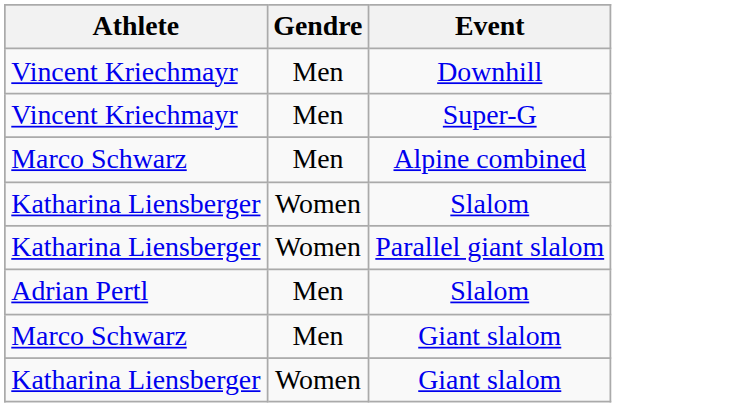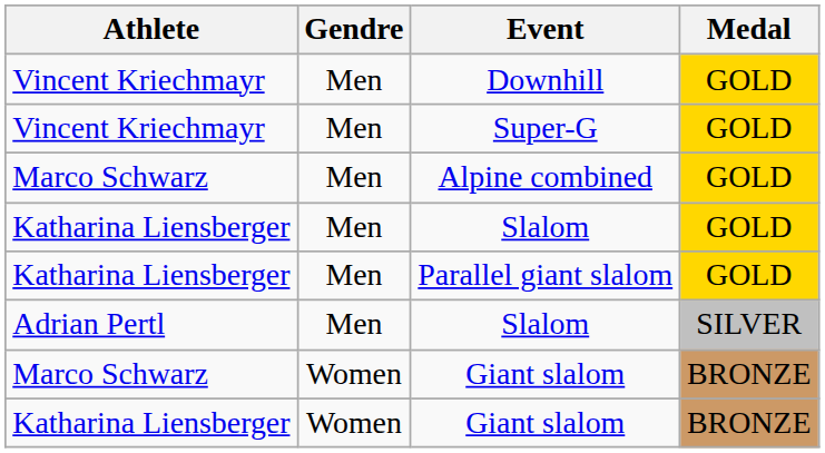 <table class="wikitable" style="width:; font-size:100%; text-align:center;">
 <tr>
 <th>Athlete</th>
 <th>Gendre</th>
 <th>Event</th>
+<th>Medal</th>
 </tr>
 <tr>
 <td align=left><a href='#'>Vincent Kriechmayr</a></td>
 <td>Men</td>
 <td><a href='#'>Downhill</a></td>
+<td bgcolor=gold>GOLD</td>
 </tr>
 <tr>
 <td align=left><a href='#'>Vincent Kriechmayr</a></td>
 <td>Men</td>
 <td><a href='#'>Super-G</a></td>
+<td bgcolor=gold>GOLD</td>
 </tr>
 <tr>
 <td align=left><a href='#'>Marco Schwarz</a></td>
 <td>Men</td>
 <td><a href='#'>Alpine combined</a></td>
+<td bgcolor=gold>GOLD</td>
 </tr>
 <tr>
 <td align=left><a href='#'>Katharina Liensberger</a></td>
-<td>Women</td>
+<td>Men</td>
 <td><a href='#'>Slalom</a></td>
+<td bgcolor=gold>GOLD</td>
 </tr>
 <tr>
 <td align=left><a href='#'>Katharina Liensberger</a></td>
-<td>Women</td>
+<td>Men</td>
 <td><a href='#'>Parallel giant slalom</a></td>
+<td bgcolor=gold>GOLD</td>
 </tr>
 <tr>
 <td align=left><a href='#'>Adrian Pertl</a></td>
 <td>Men</td>
 <td><a href='#'>Slalom</a></td>
+<td bgcolor=silver>SILVER</td>
 </tr>
 <tr>
 <td align=left><a href='#'>Marco Schwarz</a></td>
-<td>Men</td>
+<td>Women</td>
 <td><a href='#'>Giant slalom</a></td>
+<td bgcolor=cc9966>BRONZE</td>
 </tr>
 <tr>
 <td align=left><a href='#'>Katharina Liensberger</a></td>
 <td>Women</td>
 <td><a href='#'>Giant slalom</a></td>
+<td bgcolor=cc9966>BRONZE</td>
 </tr>
 </table>
